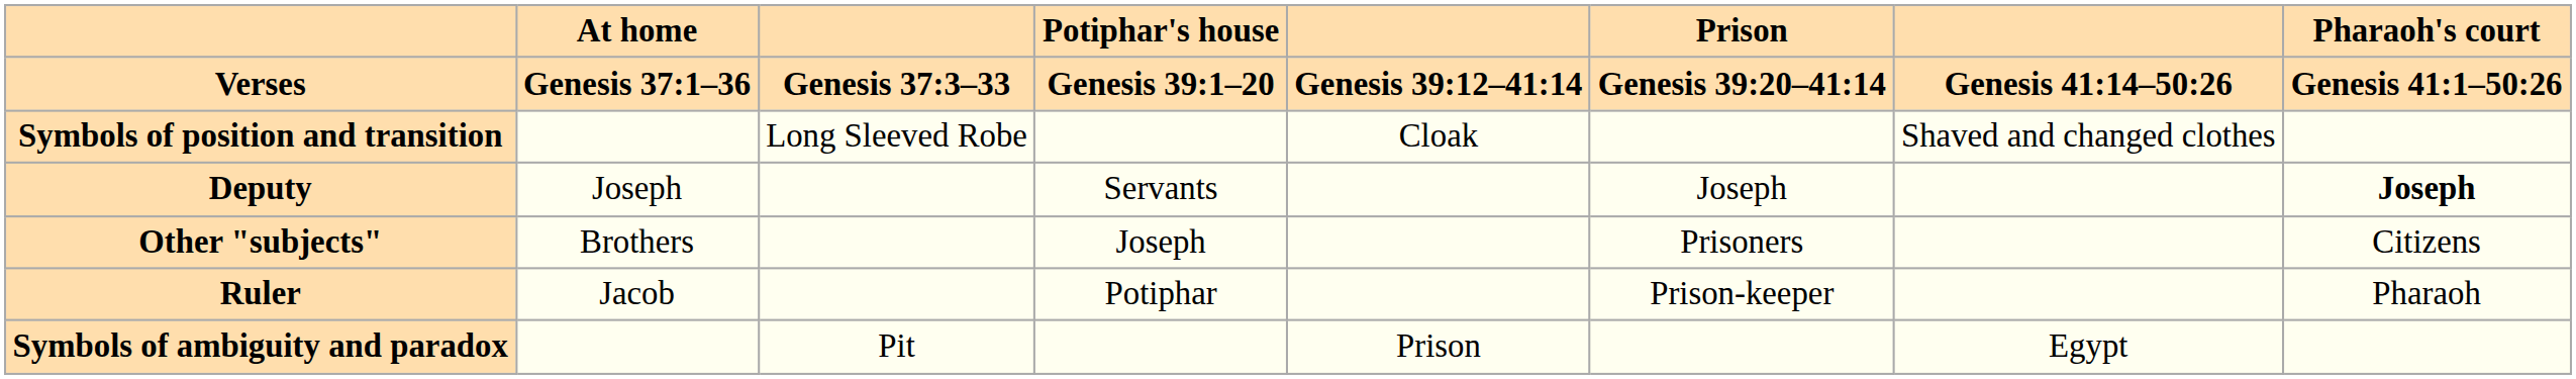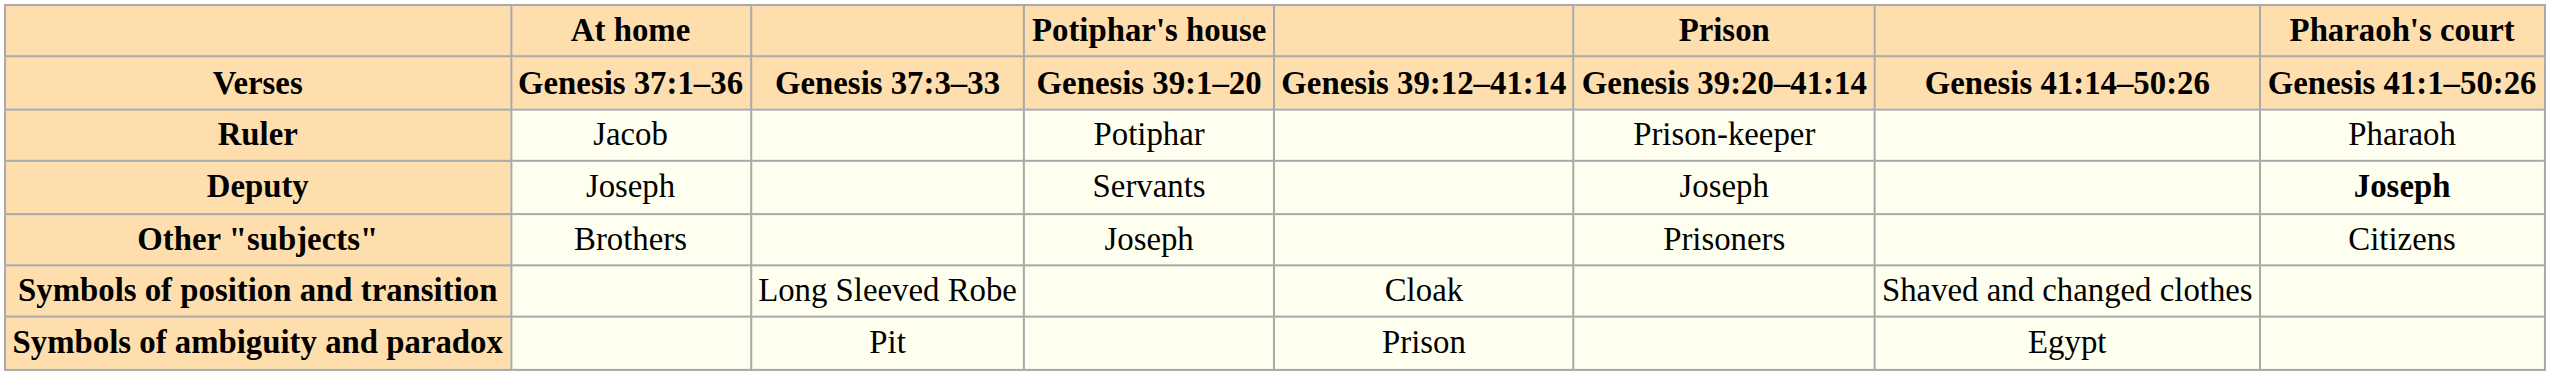 <table class="wikitable" style="background:Ivory; text-align:center">
 <tr>
 <th style="background:Navajowhite;"></th>
 <th style="background:Navajowhite;">At home</th>
 <th style="background:Navajowhite;"></th>
 <th style="background:Navajowhite;">Potiphar's house</th>
 <th style="background:Navajowhite;"></th>
 <th style="background:Navajowhite;">Prison</th>
 <th style="background:Navajowhite;"></th>
 <th style="background:Navajowhite;">Pharaoh's court</th>
 </tr>
 <tr>
 <th style="background:Navajowhite;">Verses</th>
 <th style="background:Navajowhite;">Genesis 37:1–36</th>
 <th style="background:Navajowhite;">Genesis 37:3–33</th>
 <th style="background:Navajowhite;">Genesis 39:1–20</th>
 <th style="background:Navajowhite;">Genesis 39:12–41:14</th>
 <th style="background:Navajowhite;">Genesis 39:20–41:14</th>
 <th style="background:Navajowhite;">Genesis 41:14–50:26</th>
 <th style="background:Navajowhite;">Genesis 41:1–50:26</th>
 </tr>
 <tr>
-<th style="background:Navajowhite;">Symbols of position and transition</th>
+<th style="background:Navajowhite;">Ruler</th>
+<td>Jacob</td>
 <td></td>
-<td>Long Sleeved Robe</td>
+<td>Potiphar</td>
 <td></td>
-<td>Cloak</td>
+<td>Prison-keeper</td>
 <td></td>
-<td>Shaved and changed clothes</td>
-<td></td>
+<td>Pharaoh</td>
 </tr>
 <tr>
 <th style="background:Navajowhite;">Deputy</th>
 <td>Joseph</td>
 <td></td>
 <td>Servants</td>
 <td></td>
 <td>Joseph</td>
 <td></td>
 <td><strong>Joseph</strong></td>
 </tr>
 <tr>
 <th style="background:Navajowhite;">Other "subjects"</th>
 <td>Brothers</td>
 <td></td>
 <td>Joseph</td>
 <td></td>
 <td>Prisoners</td>
 <td></td>
 <td>Citizens</td>
 </tr>
 <tr>
-<th style="background:Navajowhite;">Ruler</th>
-<td>Jacob</td>
+<th style="background:Navajowhite;">Symbols of position and transition</th>
 <td></td>
-<td>Potiphar</td>
+<td>Long Sleeved Robe</td>
 <td></td>
-<td>Prison-keeper</td>
+<td>Cloak</td>
 <td></td>
-<td>Pharaoh</td>
+<td>Shaved and changed clothes</td>
+<td></td>
 </tr>
 <tr>
 <th style="background:Navajowhite;">Symbols of ambiguity and paradox</th>
 <td></td>
 <td>Pit</td>
 <td></td>
 <td>Prison</td>
 <td></td>
 <td>Egypt</td>
 <td></td>
 </tr>
 </table>
